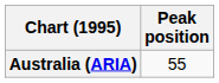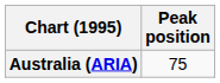 <table class="wikitable plainrowheaders">
 <tr>
 <th scope="col">Chart (1995)</th>
 <th scope="col">Peak<br>position</th>
 </tr>
 <tr>
 <th scope="row">Australia (<a href='#'>ARIA</a>)</th>
-<td style="text-align:center;">55</td>
+<td style="text-align:center;">75</td>
 </tr>
 </table>
